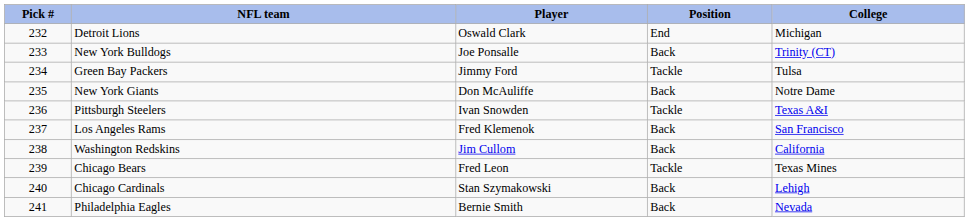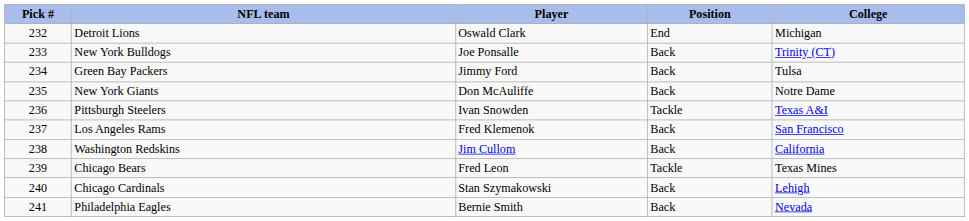 <table class="wikitable sortable sortable" style="width: 100%">
 <tr>
 <th style="background:#A8BDEC;" width=7%>Pick #</th>
 <th width=40% style="background:#A8BDEC;">NFL team</th>
 <th width=20% style="background:#A8BDEC;">Player</th>
 <th width=13% style="background:#A8BDEC;">Position</th>
 <th style="background:#A8BDEC;">College</th>
 </tr>
 <tr>
 <td align=center>232</td>
 <td>Detroit Lions</td>
 <td>Oswald Clark</td>
 <td>End</td>
 <td>Michigan</td>
 </tr>
 <tr>
 <td align=center>233</td>
 <td>New York Bulldogs</td>
 <td>Joe Ponsalle</td>
 <td>Back</td>
 <td><a href='#'>Trinity (CT)</a></td>
 </tr>
 <tr>
 <td align=center>234</td>
 <td>Green Bay Packers</td>
 <td>Jimmy Ford</td>
-<td>Tackle</td>
+<td>Back</td>
 <td>Tulsa</td>
 </tr>
 <tr>
 <td align=center>235</td>
 <td>New York Giants</td>
 <td>Don McAuliffe</td>
 <td>Back</td>
 <td>Notre Dame</td>
 </tr>
 <tr>
 <td align=center>236</td>
 <td>Pittsburgh Steelers</td>
 <td>Ivan Snowden</td>
 <td>Tackle</td>
 <td><a href='#'>Texas A&I</a></td>
 </tr>
 <tr>
 <td align=center>237</td>
 <td>Los Angeles Rams</td>
 <td>Fred Klemenok</td>
 <td>Back</td>
 <td><a href='#'>San Francisco</a></td>
 </tr>
 <tr>
 <td align=center>238</td>
 <td>Washington Redskins</td>
 <td><a href='#'>Jim Cullom</a></td>
 <td>Back</td>
 <td><a href='#'>California</a></td>
 </tr>
 <tr>
 <td align=center>239</td>
 <td>Chicago Bears</td>
 <td>Fred Leon</td>
 <td>Tackle</td>
 <td>Texas Mines</td>
 </tr>
 <tr>
 <td align=center>240</td>
 <td>Chicago Cardinals</td>
 <td>Stan Szymakowski</td>
 <td>Back</td>
 <td><a href='#'>Lehigh</a></td>
 </tr>
 <tr>
 <td align=center>241</td>
 <td>Philadelphia Eagles</td>
 <td>Bernie Smith</td>
 <td>Back</td>
 <td><a href='#'>Nevada</a></td>
 </tr>
 </table>
